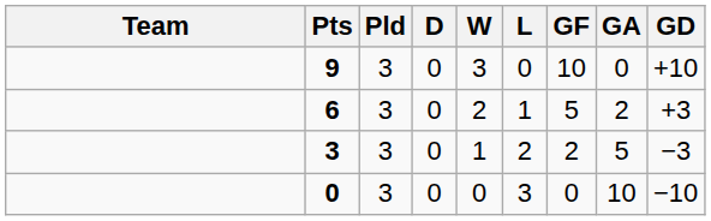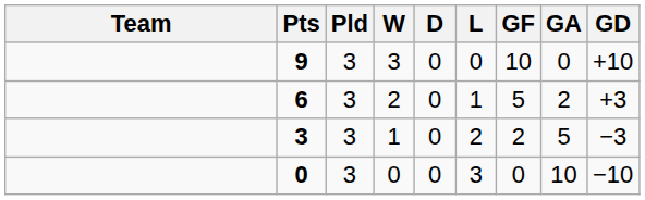 <table class="wikitable" style="text-align:center;">
 <tr>
 <th width=175>Team</th>
 <th width=20 abbr="Points">Pts</th>
 <th width=20 abbr="Played">Pld</th>
+<th width=20 abbr="Won">W</th>
 <th width=20 abbr="Drawn">D</th>
-<th width=20 abbr="Won">W</th>
 <th width=20 abbr="Lost">L</th>
 <th width=20 abbr="Goals for">GF</th>
 <th width=20 abbr="Goals against">GA</th>
 <th width=20 abbr="Goal difference">GD</th>
 </tr>
 <tr>
 <td style="text-align:left;"></td>
 <td><strong>9</strong></td>
 <td>3</td>
+<td>3</td>
 <td>0</td>
-<td>3</td>
 <td>0</td>
 <td>10</td>
 <td>0</td>
 <td>+10</td>
 </tr>
 <tr>
 <td style="text-align:left;"></td>
 <td><strong>6</strong></td>
 <td>3</td>
+<td>2</td>
 <td>0</td>
-<td>2</td>
 <td>1</td>
 <td>5</td>
 <td>2</td>
 <td>+3</td>
 </tr>
 <tr>
 <td style="text-align:left;"></td>
 <td><strong>3</strong></td>
 <td>3</td>
+<td>1</td>
 <td>0</td>
-<td>1</td>
 <td>2</td>
 <td>2</td>
 <td>5</td>
 <td>−3</td>
 </tr>
 <tr>
 <td style="text-align:left;"></td>
 <td><strong>0</strong></td>
 <td>3</td>
 <td>0</td>
 <td>0</td>
 <td>3</td>
 <td>0</td>
 <td>10</td>
 <td>−10</td>
 </tr>
 </table>
